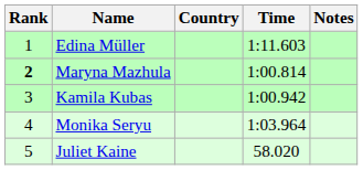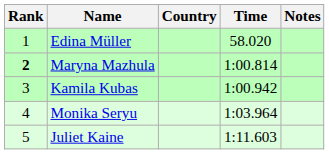 <table class="wikitable" style="text-align:center">
 <tr>
 <th>Rank</th>
 <th>Name</th>
 <th>Country</th>
 <th>Time</th>
 <th>Notes</th>
 </tr>
 <tr bgcolor=bbffbb>
 <td>1</td>
 <td align="left"><a href='#'>Edina Müller</a></td>
 <td align="left"></td>
-<td>1:11.603</td>
+<td>58.020</td>
 <td></td>
 </tr>
 <tr bgcolor=bbffbb>
 <td><strong>2</strong></td>
 <td align="left"><a href='#'>Maryna Mazhula</a></td>
 <td align="left"></td>
 <td>1:00.814</td>
 <td></td>
 </tr>
 <tr bgcolor=bbffbb>
 <td>3</td>
 <td align="left"><a href='#'>Kamila Kubas</a></td>
 <td align="left"></td>
 <td>1:00.942</td>
 <td></td>
 </tr>
 <tr bgcolor=ddffdd>
 <td>4</td>
 <td align="left"><a href='#'>Monika Seryu</a></td>
 <td align="left"></td>
 <td>1:03.964</td>
 <td></td>
 </tr>
 <tr bgcolor=ddffdd>
 <td>5</td>
 <td align="left"><a href='#'>Juliet Kaine</a></td>
 <td align="left"></td>
-<td>58.020</td>
+<td>1:11.603</td>
 <td></td>
 </tr>
 </table>
